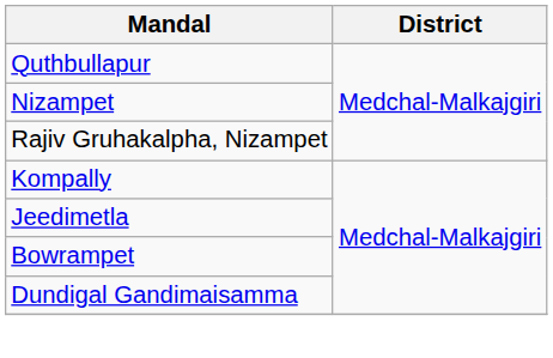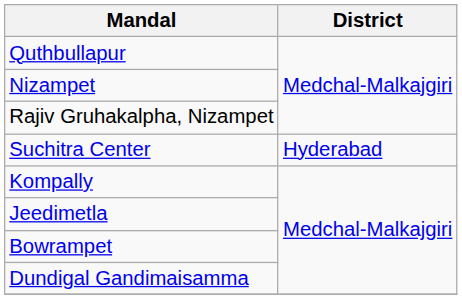 <table class="wikitable sortable static-row-numbers static-row-header-hash">
 <tr>
 <th>Mandal</th>
 <th>District</th>
 </tr>
 <tr>
 <td><a href='#'>Quthbullapur</a></td>
 <td rowspan=3><a href='#'>Medchal-Malkajgiri</a></td>
 </tr>
 <tr>
 <td><a href='#'>Nizampet</a></td>
 </tr>
 <tr>
 <td>Rajiv Gruhakalpha, Nizampet</td>
+</tr>
+<tr>
+<td><a href='#'>Suchitra Center</a></td>
+<td><a href='#'>Hyderabad</a></td>
 </tr>
 <tr>
 <td><a href='#'>Kompally</a></td>
 <td rowspan=4><a href='#'>Medchal-Malkajgiri</a></td>
 </tr>
 <tr>
 <td><a href='#'>Jeedimetla</a></td>
 </tr>
 <tr>
 <td><a href='#'>Bowrampet</a></td>
 </tr>
 <tr>
 <td><a href='#'>Dundigal Gandimaisamma</a></td>
 </tr>
 <tr>
 </tr>
 </table>
